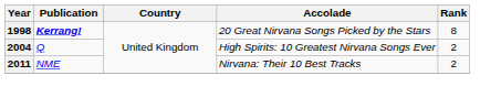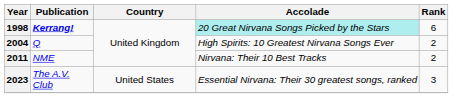 <table class="wikitable plainrowheaders" style="text-align:left;">
 <tr>
 <th scope="col">Year</th>
 <th scope="col" style="width:6em;">Publication</th>
 <th scope="col" style="width:10em;">Country</th>
 <th scope="col">Accolade</th>
 <th scope="col">Rank</th>
 </tr>
 <tr>
 <th scope="row">1998</th>
 <td><strong><em><a href='#'>Kerrang!</a></em></strong></td>
 <td style="text-align:center;" rowspan="3">United Kingdom</td>
-<td><em>20 Great Nirvana Songs Picked by the Stars</em></td>
-<td style="text-align:center;">8</td>
+<td style="background: paleturquoise;"><em>20 Great Nirvana Songs Picked by the Stars</em></td>
+<td style="text-align:center;">6</td>
 </tr>
 <tr>
 <th scope="row">2004</th>
 <td><em><a href='#'>Q</a></em></td>
 <td><em>High Spirits: 10 Greatest Nirvana Songs Ever</em></td>
 <td style="text-align:center;">2</td>
 </tr>
 <tr>
 <th scope="row">2011</th>
 <td><em><a href='#'>NME</a></em></td>
 <td><em>Nirvana: Their 10 Best Tracks</em></td>
 <td style="text-align:center;">2</td>
 </tr>
 <tr>
+<th scope="row">2023</th>
+<td><em><a href='#'>The A.V. Club</a></em></td>
+<td style="text-align:center">United States</td>
+<td><em>Essential Nirvana: Their 30 greatest songs, ranked</em></td>
+<td style="text-align:center;">3</td>
+</tr>
+<tr>
 </tr>
 </table>
